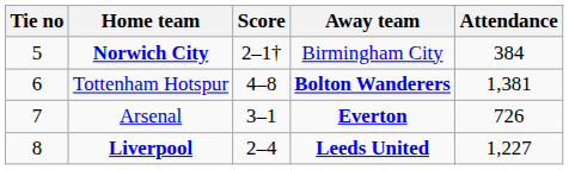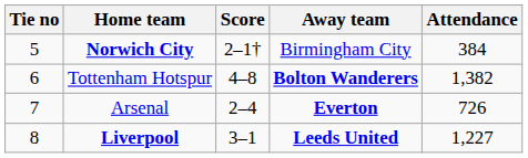 <table class="wikitable" style="text-align:center">
 <tr>
 <th>Tie no</th>
 <th>Home team</th>
 <th>Score</th>
 <th>Away team</th>
 <th>Attendance</th>
 </tr>
 <tr>
 <td>5</td>
 <td><strong><a href='#'>Norwich City</a></strong></td>
 <td>2–1†</td>
 <td><a href='#'>Birmingham City</a></td>
 <td>384</td>
 </tr>
 <tr>
 <td>6</td>
 <td><a href='#'>Tottenham Hotspur</a></td>
 <td>4–8</td>
 <td><strong><a href='#'>Bolton Wanderers</a></strong></td>
-<td>1,381</td>
+<td>1,382</td>
 </tr>
 <tr>
 <td>7</td>
 <td><a href='#'>Arsenal</a></td>
-<td>3–1</td>
+<td>2–4</td>
 <td><strong><a href='#'>Everton</a></strong></td>
 <td>726</td>
 </tr>
 <tr>
 <td>8</td>
 <td><strong><a href='#'>Liverpool</a></strong></td>
-<td>2–4</td>
+<td>3–1</td>
 <td><strong><a href='#'>Leeds United</a></strong></td>
 <td>1,227</td>
 </tr>
 </table>
